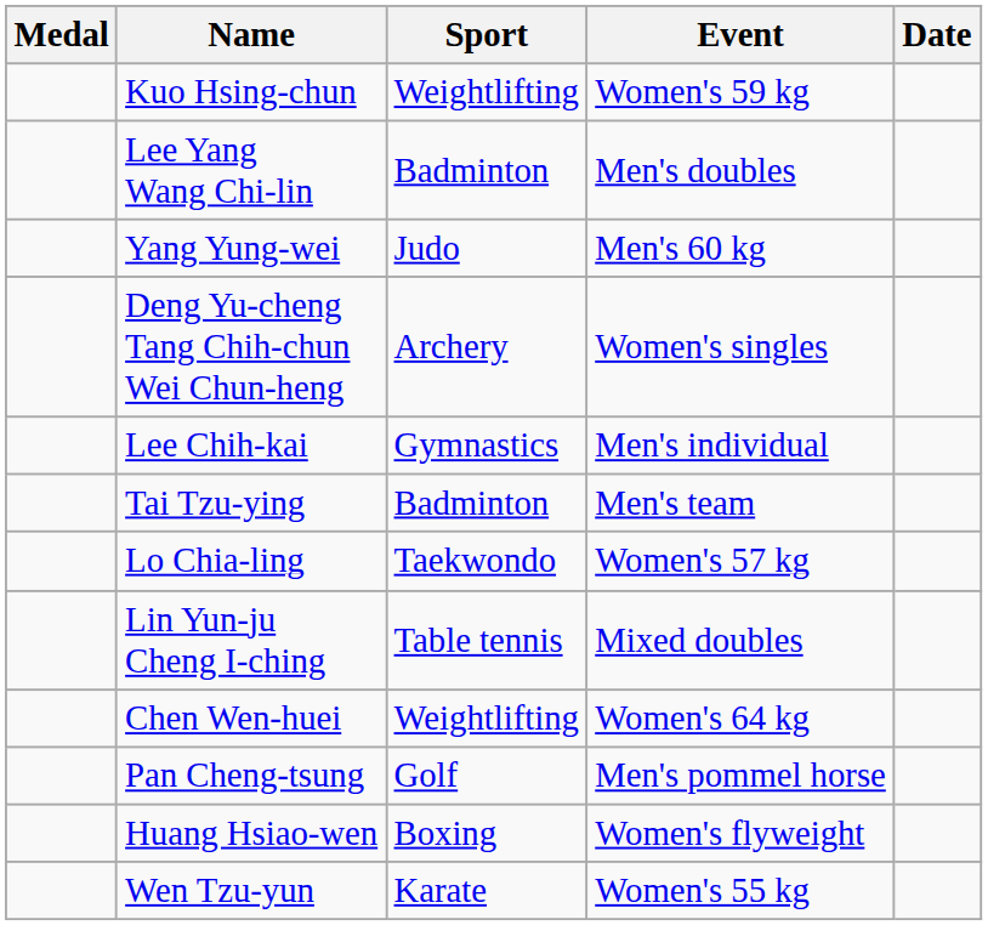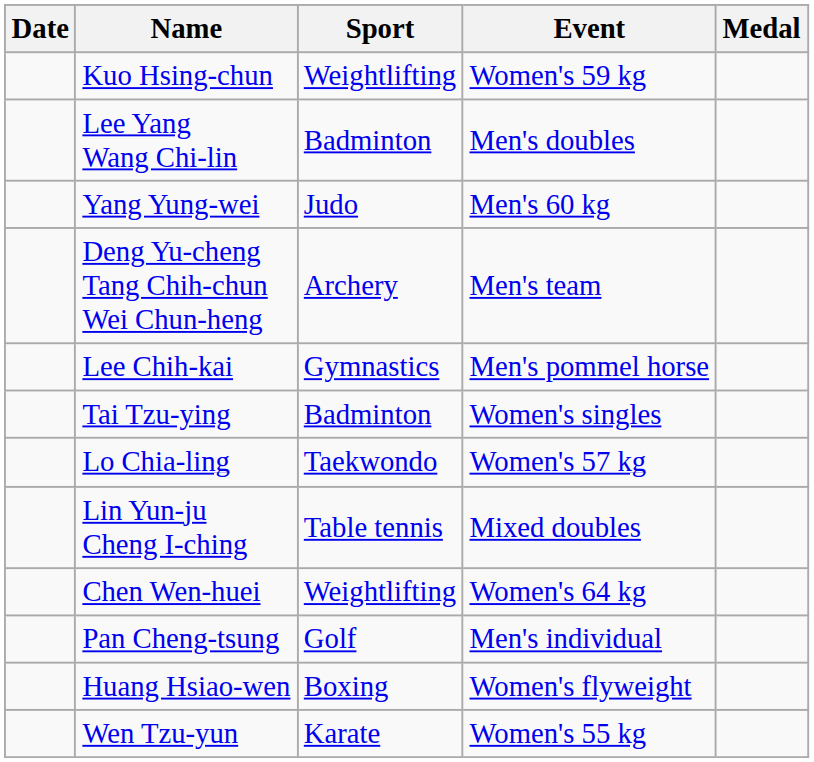 <table class="wikitable sortable" style="font-size: 95%;">
 <tr>
-<th>Medal</th>
+<th>Date</th>
 <th>Name</th>
 <th>Sport</th>
 <th>Event</th>
-<th>Date</th>
+<th>Medal</th>
 </tr>
 <tr>
 <td></td>
 <td><a href='#'>Kuo Hsing-chun</a></td>
 <td><a href='#'>Weightlifting</a></td>
 <td><a href='#'>Women's 59 kg</a></td>
 <td></td>
 </tr>
 <tr>
 <td></td>
 <td><a href='#'>Lee Yang</a><br><a href='#'>Wang Chi-lin</a></td>
 <td><a href='#'>Badminton</a></td>
 <td><a href='#'>Men's doubles</a></td>
 <td></td>
 </tr>
 <tr>
 <td></td>
 <td><a href='#'>Yang Yung-wei</a></td>
 <td><a href='#'>Judo</a></td>
 <td><a href='#'>Men's 60 kg</a></td>
 <td></td>
 </tr>
 <tr>
 <td></td>
 <td><a href='#'>Deng Yu-cheng</a><br><a href='#'>Tang Chih-chun</a><br><a href='#'>Wei Chun-heng</a></td>
 <td><a href='#'>Archery</a></td>
-<td><a href='#'>Women's singles</a></td>
+<td><a href='#'>Men's team</a></td>
 <td></td>
 </tr>
 <tr>
 <td></td>
 <td><a href='#'>Lee Chih-kai</a></td>
 <td><a href='#'>Gymnastics</a></td>
-<td><a href='#'>Men's individual</a></td>
+<td><a href='#'>Men's pommel horse</a></td>
 <td></td>
 </tr>
 <tr>
 <td></td>
 <td><a href='#'>Tai Tzu-ying</a></td>
 <td><a href='#'>Badminton</a></td>
-<td><a href='#'>Men's team</a></td>
+<td><a href='#'>Women's singles</a></td>
 <td></td>
 </tr>
 <tr>
 <td></td>
 <td><a href='#'>Lo Chia-ling</a></td>
 <td><a href='#'>Taekwondo</a></td>
 <td><a href='#'>Women's 57 kg</a></td>
 <td></td>
 </tr>
 <tr>
 <td></td>
 <td><a href='#'>Lin Yun-ju</a><br><a href='#'>Cheng I-ching</a></td>
 <td><a href='#'>Table tennis</a></td>
 <td><a href='#'>Mixed doubles</a></td>
 <td></td>
 </tr>
 <tr>
 <td></td>
 <td><a href='#'>Chen Wen-huei</a></td>
 <td><a href='#'>Weightlifting</a></td>
 <td><a href='#'>Women's 64 kg</a></td>
 <td></td>
 </tr>
 <tr>
 <td></td>
 <td><a href='#'>Pan Cheng-tsung</a></td>
 <td><a href='#'>Golf</a></td>
-<td><a href='#'>Men's pommel horse</a></td>
+<td><a href='#'>Men's individual</a></td>
 <td></td>
 </tr>
 <tr>
 <td></td>
 <td><a href='#'>Huang Hsiao-wen</a></td>
 <td><a href='#'>Boxing</a></td>
 <td><a href='#'>Women's flyweight</a></td>
 <td></td>
 </tr>
 <tr>
 <td></td>
 <td><a href='#'>Wen Tzu-yun</a></td>
 <td><a href='#'>Karate</a></td>
 <td><a href='#'>Women's 55 kg</a></td>
 <td></td>
 </tr>
 </table>
